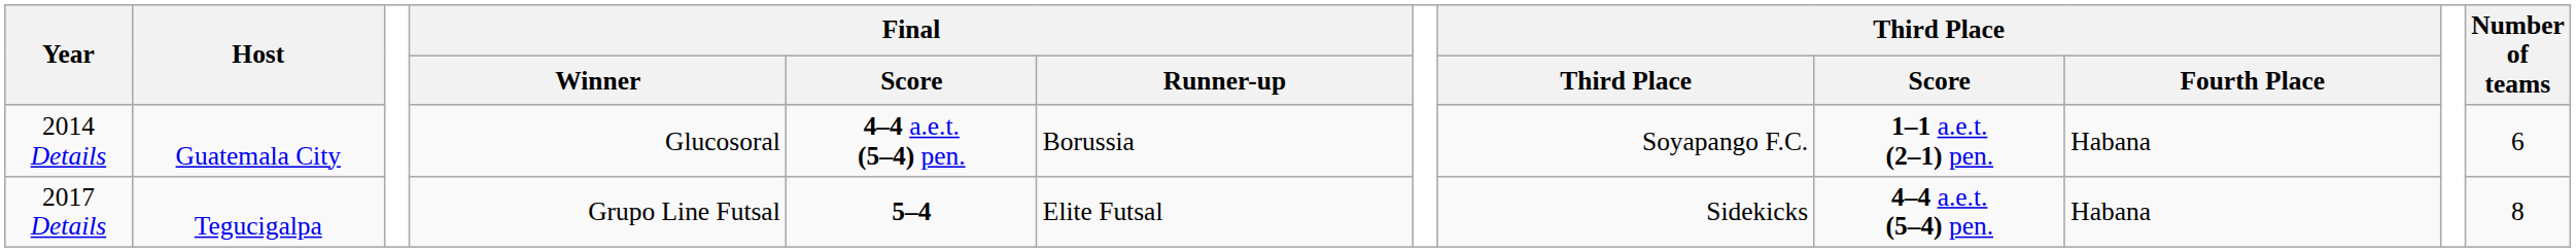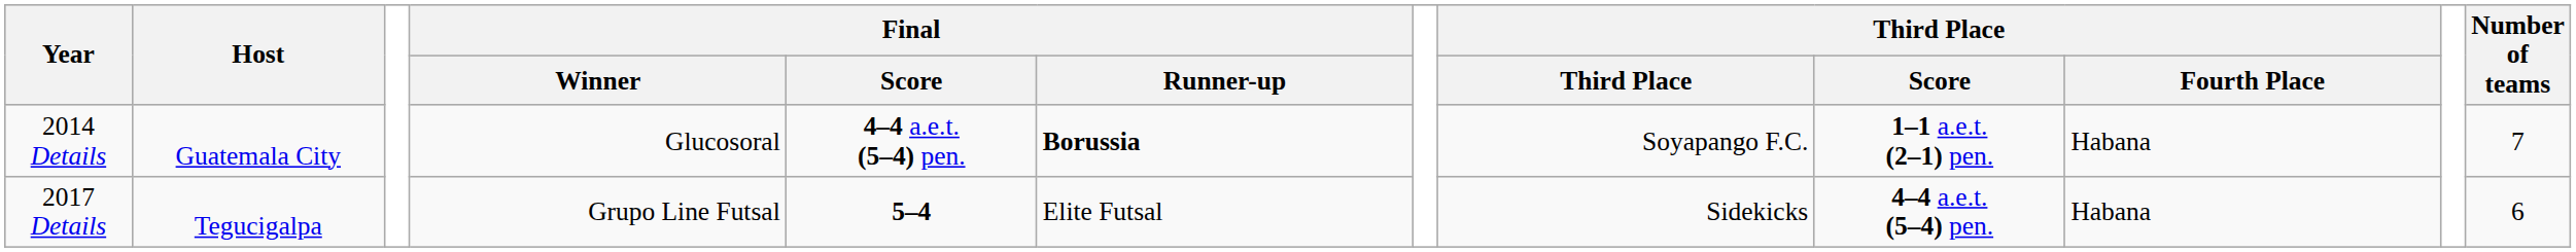 <table class="wikitable" style="text-align:center">
 <tr>
 <th rowspan="2" style="width:5%;">Year</th>
 <th rowspan="2" style="width:10%;">Host</th>
 <th rowspan="4" style="width:1%; background:#fff;"></th>
 <th colspan=3>Final</th>
 <th rowspan="4" style="width:1%; background:#fff;"></th>
 <th colspan=3>Third Place</th>
 <th rowspan="4" style="width:1%; background:#fff;"></th>
 <th rowspan="2" style="width:10%;">Number of teams</th>
 </tr>
 <tr>
 <th width=15%>Winner</th>
 <th width=10%>Score</th>
 <th width=15%>Runner-up</th>
 <th width=15%>Third Place</th>
 <th width=10%>Score</th>
 <th width=15%>Fourth Place</th>
 </tr>
 <tr>
 <td>2014 <br><a href='#'><em>Details</em></a></td>
 <td> <br> <a href='#'>Guatemala City</a></td>
 <td align=right>Glucosoral </td>
 <td><strong>4–4</strong> <a href='#'>a.e.t.</a><br><strong>(5–4)</strong> <a href='#'>pen.</a></td>
-<td align=left> Borussia</td>
+<td align=left><strong> Borussia</strong></td>
 <td align=right>Soyapango F.C. </td>
 <td><strong>1–1</strong> <a href='#'>a.e.t.</a><br><strong>(2–1)</strong> <a href='#'>pen.</a></td>
 <td align=left> Habana</td>
-<td>6</td>
+<td>7</td>
 </tr>
 <tr>
 <td>2017<br><a href='#'><em>Details</em></a></td>
 <td> <br> <a href='#'>Tegucigalpa</a></td>
 <td align=right>Grupo Line Futsal </td>
 <td><strong>5–4</strong></td>
 <td align=left> Elite Futsal</td>
 <td align=right>Sidekicks </td>
 <td><strong>4–4</strong> <a href='#'>a.e.t.</a><br><strong>(5–4)</strong> <a href='#'>pen.</a></td>
 <td align=left> Habana</td>
-<td>8</td>
+<td>6</td>
 </tr>
 </table>
